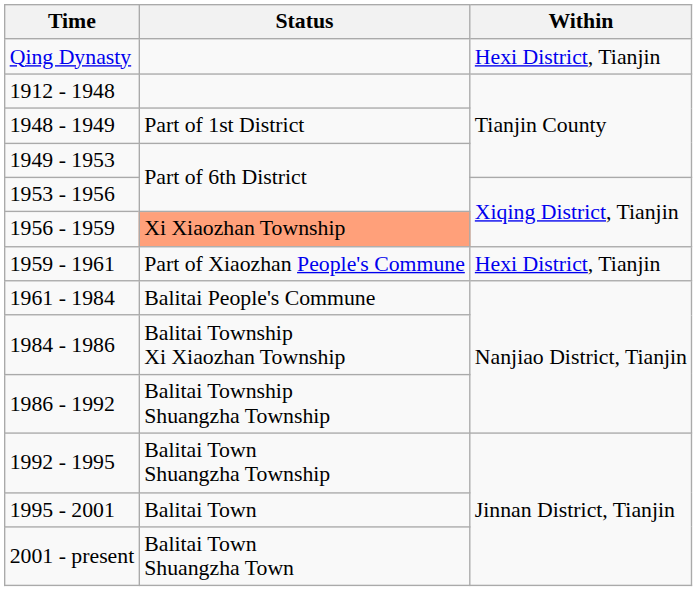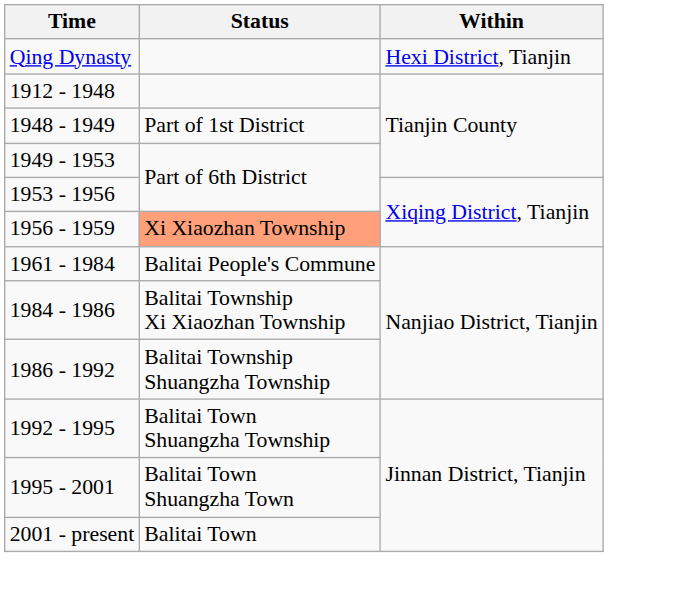 <table class="wikitable">
 <tr>
 <th>Time</th>
 <th>Status</th>
 <th>Within</th>
 </tr>
 <tr>
 <td><a href='#'>Qing Dynasty</a></td>
 <td></td>
 <td><a href='#'>Hexi District</a>, Tianjin</td>
 </tr>
 <tr>
 <td>1912 - 1948</td>
 <td></td>
 <td rowspan="3">Tianjin County</td>
 </tr>
 <tr>
 <td>1948 - 1949</td>
 <td>Part of 1st District</td>
 </tr>
 <tr>
 <td>1949 - 1953</td>
 <td rowspan="2">Part of 6th District</td>
 </tr>
 <tr>
 <td>1953 - 1956</td>
 <td rowspan="2"><a href='#'>Xiqing District</a>, Tianjin</td>
 </tr>
 <tr>
 <td>1956 - 1959</td>
 <td style="background: lightsalmon;">Xi Xiaozhan Township</td>
 </tr>
 <tr>
-<td>1959 - 1961</td>
-<td>Part of Xiaozhan <a href='#'>People's Commune</a></td>
-<td><a href='#'>Hexi District</a>, Tianjin</td>
-</tr>
-<tr>
 <td>1961 - 1984</td>
 <td>Balitai People's Commune</td>
 <td rowspan="3">Nanjiao District, Tianjin</td>
 </tr>
 <tr>
 <td>1984 - 1986</td>
 <td>Balitai Township<br>Xi Xiaozhan Township</td>
 </tr>
 <tr>
 <td>1986 - 1992</td>
 <td>Balitai Township<br>Shuangzha Township</td>
 </tr>
 <tr>
 <td>1992 - 1995</td>
 <td>Balitai Town<br>Shuangzha Township</td>
 <td rowspan="3">Jinnan District, Tianjin</td>
 </tr>
 <tr>
 <td>1995 - 2001</td>
-<td>Balitai Town</td>
+<td>Balitai Town<br>Shuangzha Town</td>
 </tr>
 <tr>
 <td>2001 - present</td>
-<td>Balitai Town<br>Shuangzha Town</td>
+<td>Balitai Town</td>
 </tr>
 </table>
